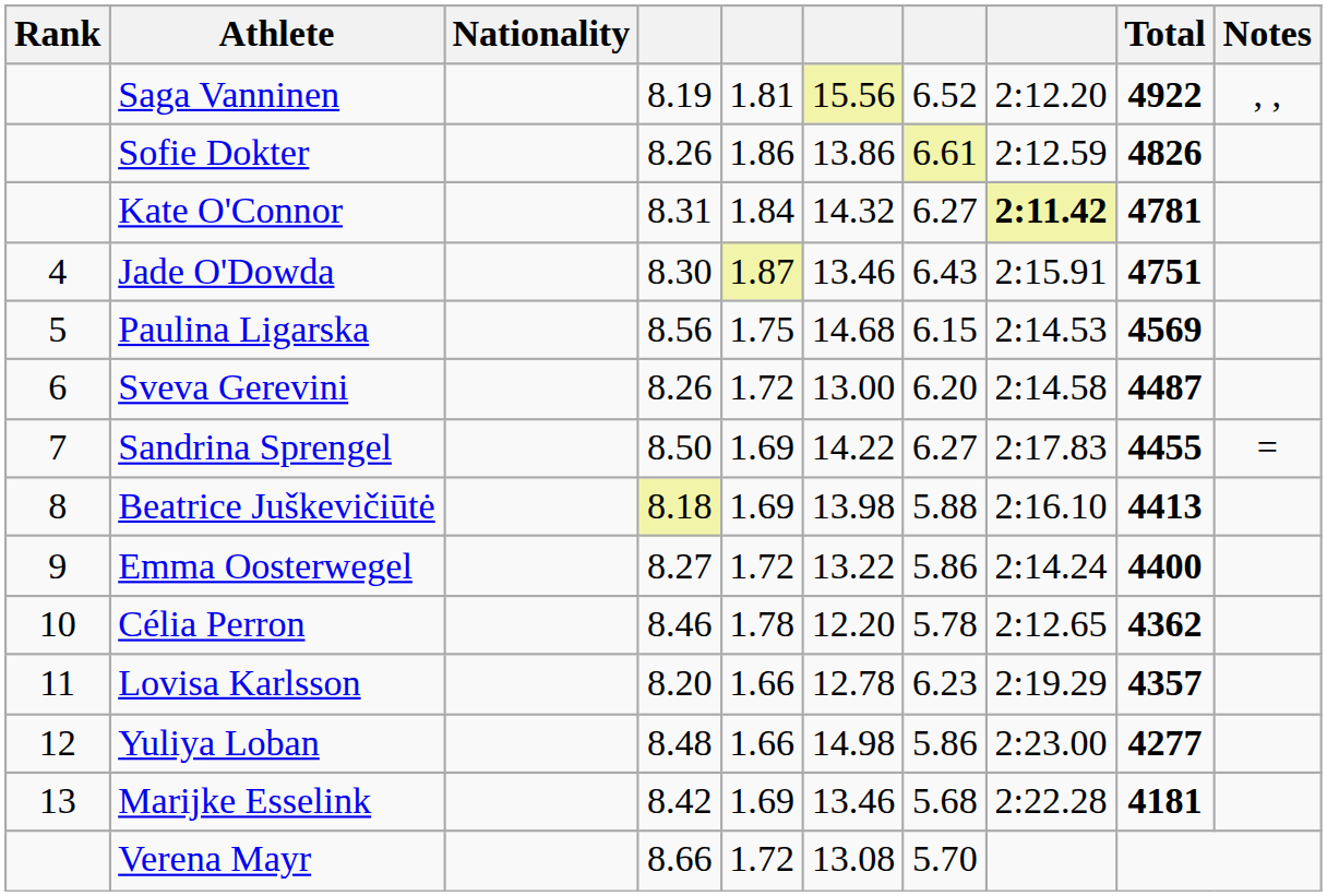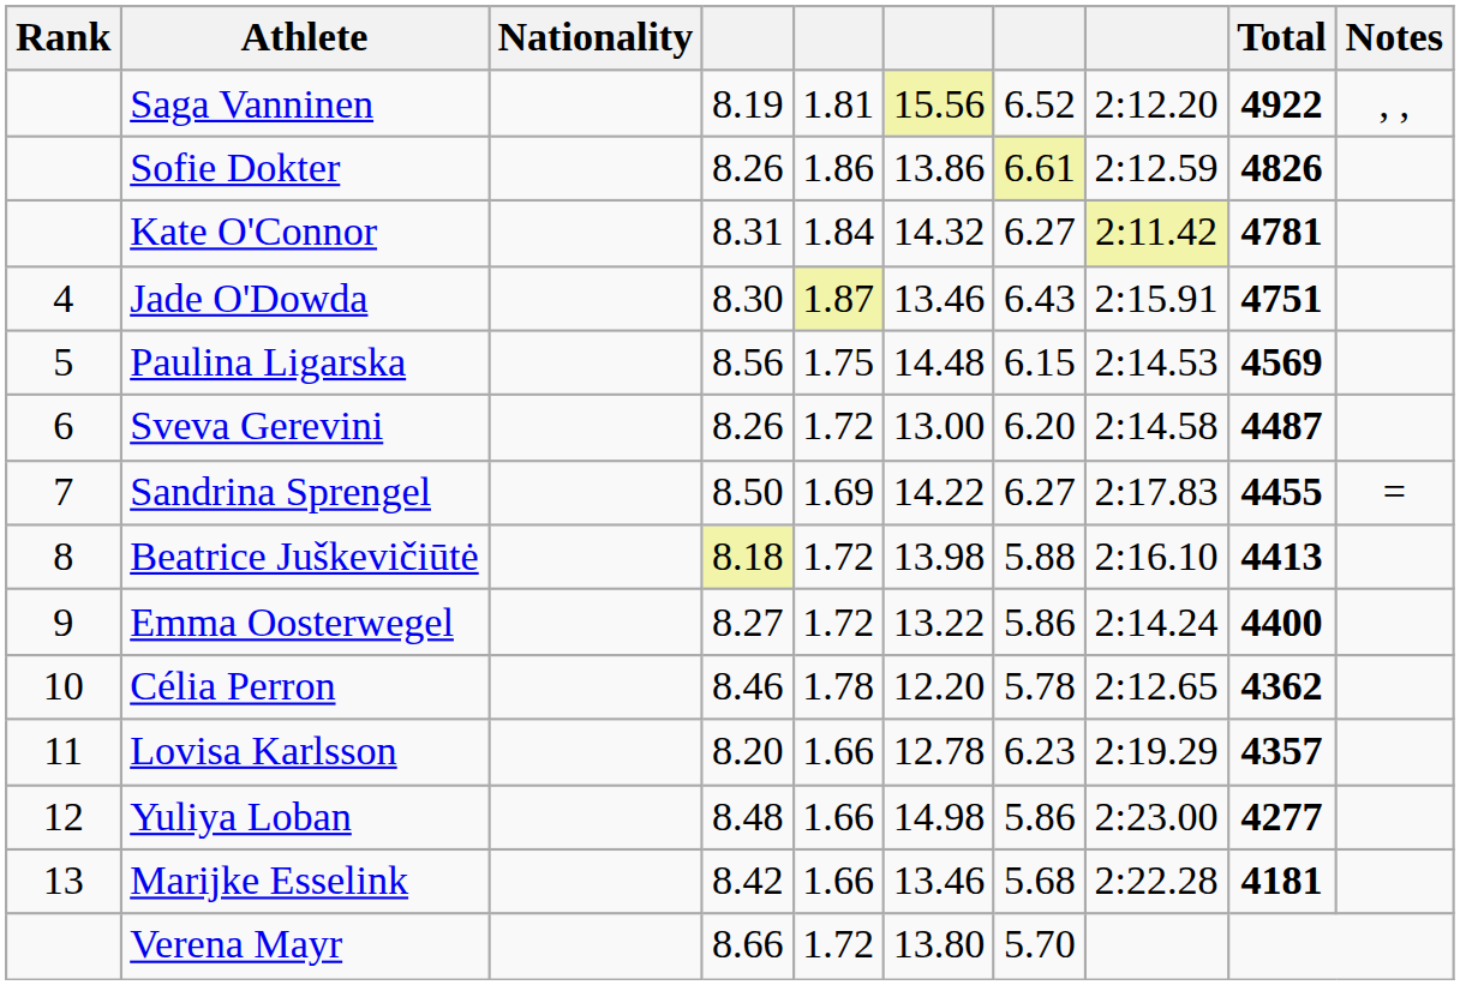 <table class="wikitable sortable" style="text-align:center">
 <tr>
 <th>Rank</th>
 <th>Athlete</th>
 <th>Nationality</th>
 <th></th>
 <th></th>
 <th></th>
 <th></th>
 <th></th>
 <th>Total</th>
 <th>Notes</th>
 </tr>
 <tr>
 <td></td>
 <td align="left"><a href='#'>Saga Vanninen</a></td>
 <td align="left"></td>
 <td>8.19</td>
 <td>1.81</td>
 <td bgcolor="#F2F5A9">15.56</td>
 <td>6.52</td>
 <td>2:12.20</td>
 <td><strong>4922</strong></td>
 <td>, , </td>
 </tr>
 <tr>
 <td></td>
 <td align="left"><a href='#'>Sofie Dokter</a></td>
 <td align="left"></td>
 <td>8.26</td>
 <td>1.86</td>
 <td>13.86</td>
 <td bgcolor="#F2F5A9">6.61</td>
 <td>2:12.59</td>
 <td><strong>4826</strong></td>
 <td></td>
 </tr>
 <tr>
 <td></td>
 <td align="left"><a href='#'>Kate O'Connor</a></td>
 <td align="left"></td>
 <td>8.31</td>
 <td>1.84</td>
 <td>14.32</td>
 <td>6.27</td>
-<td bgcolor="#F2F5A9"><strong>2:11.42</strong></td>
+<td bgcolor="#F2F5A9">2:11.42</td>
 <td><strong>4781</strong></td>
 <td></td>
 </tr>
 <tr>
 <td>4</td>
 <td align="left"><a href='#'>Jade O'Dowda</a></td>
 <td align="left"></td>
 <td>8.30</td>
 <td bgcolor="#F2F5A9">1.87</td>
 <td>13.46</td>
 <td>6.43</td>
 <td>2:15.91</td>
 <td><strong>4751</strong></td>
 <td></td>
 </tr>
 <tr>
 <td>5</td>
 <td align="left"><a href='#'>Paulina Ligarska</a></td>
 <td align="left"></td>
 <td>8.56</td>
 <td>1.75</td>
-<td>14.68</td>
+<td>14.48</td>
 <td>6.15</td>
 <td>2:14.53</td>
 <td><strong>4569</strong></td>
 <td></td>
 </tr>
 <tr>
 <td>6</td>
 <td align="left"><a href='#'>Sveva Gerevini</a></td>
 <td align="left"></td>
 <td>8.26</td>
 <td>1.72</td>
 <td>13.00</td>
 <td>6.20</td>
 <td>2:14.58</td>
 <td><strong>4487</strong></td>
 <td></td>
 </tr>
 <tr>
 <td>7</td>
 <td align="left"><a href='#'>Sandrina Sprengel</a></td>
 <td align="left"></td>
 <td>8.50</td>
 <td>1.69</td>
 <td>14.22</td>
 <td>6.27</td>
 <td>2:17.83</td>
 <td><strong>4455</strong></td>
 <td>=</td>
 </tr>
 <tr>
 <td>8</td>
 <td align="left"><a href='#'>Beatrice Juškevičiūtė</a></td>
 <td align="left"></td>
 <td bgcolor="#F2F5A9">8.18</td>
-<td>1.69</td>
+<td>1.72</td>
 <td>13.98</td>
 <td>5.88</td>
 <td>2:16.10</td>
 <td><strong>4413</strong></td>
 <td></td>
 </tr>
 <tr>
 <td>9</td>
 <td align="left"><a href='#'>Emma Oosterwegel</a></td>
 <td align="left"></td>
 <td>8.27</td>
 <td>1.72</td>
 <td>13.22</td>
 <td>5.86</td>
 <td>2:14.24</td>
 <td><strong>4400</strong></td>
 <td></td>
 </tr>
 <tr>
 <td>10</td>
 <td align="left"><a href='#'>Célia Perron</a></td>
 <td align="left"></td>
 <td>8.46</td>
 <td>1.78</td>
 <td>12.20</td>
 <td>5.78</td>
 <td>2:12.65</td>
 <td><strong>4362</strong></td>
 <td></td>
 </tr>
 <tr>
 <td>11</td>
 <td align="left"><a href='#'>Lovisa Karlsson</a></td>
 <td align="left"></td>
 <td>8.20</td>
 <td>1.66</td>
 <td>12.78</td>
 <td>6.23</td>
 <td>2:19.29</td>
 <td><strong>4357</strong></td>
 <td></td>
 </tr>
 <tr>
 <td>12</td>
 <td align="left"><a href='#'>Yuliya Loban</a></td>
 <td align="left"></td>
 <td>8.48</td>
 <td>1.66</td>
 <td>14.98</td>
 <td>5.86</td>
 <td>2:23.00</td>
 <td><strong>4277</strong></td>
 <td></td>
 </tr>
 <tr>
 <td>13</td>
 <td align="left"><a href='#'>Marijke Esselink</a></td>
 <td align="left"></td>
 <td>8.42</td>
-<td>1.69</td>
+<td>1.66</td>
 <td>13.46</td>
 <td>5.68</td>
 <td>2:22.28</td>
 <td><strong>4181</strong></td>
 <td></td>
 </tr>
 <tr>
 <td></td>
 <td align="left"><a href='#'>Verena Mayr</a></td>
 <td align="left"></td>
 <td>8.66</td>
 <td>1.72</td>
-<td>13.08</td>
+<td>13.80</td>
 <td>5.70</td>
 <td></td>
 <td colspan="2"></td>
 </tr>
 </table>
